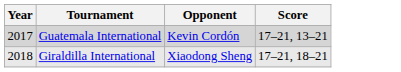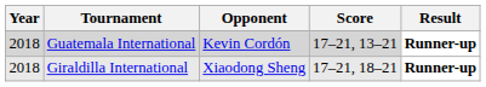 <table class="sortable wikitable" style="font-size: 90%;">
 <tr>
 <th>Year</th>
 <th>Tournament</th>
 <th>Opponent</th>
 <th>Score</th>
+<th>Result</th>
 </tr>
 <tr style="background:#D5D5D5">
-<td align="center">2017</td>
+<td align="center">2018</td>
 <td align="left"><a href='#'>Guatemala International</a></td>
 <td align="left"> <a href='#'>Kevin Cordón</a></td>
 <td align="left">17–21, 13–21</td>
+<td style="text-align:left; background:white"> <strong>Runner-up</strong></td>
 </tr>
 <tr style="background:#E9E9E9">
 <td align="center">2018</td>
 <td align="left"><a href='#'>Giraldilla International</a></td>
 <td align="left"> <a href='#'>Xiaodong Sheng</a></td>
 <td align="left">17–21, 18–21</td>
+<td style="text-align:left; background:white"> <strong>Runner-up</strong></td>
 </tr>
 </table>
